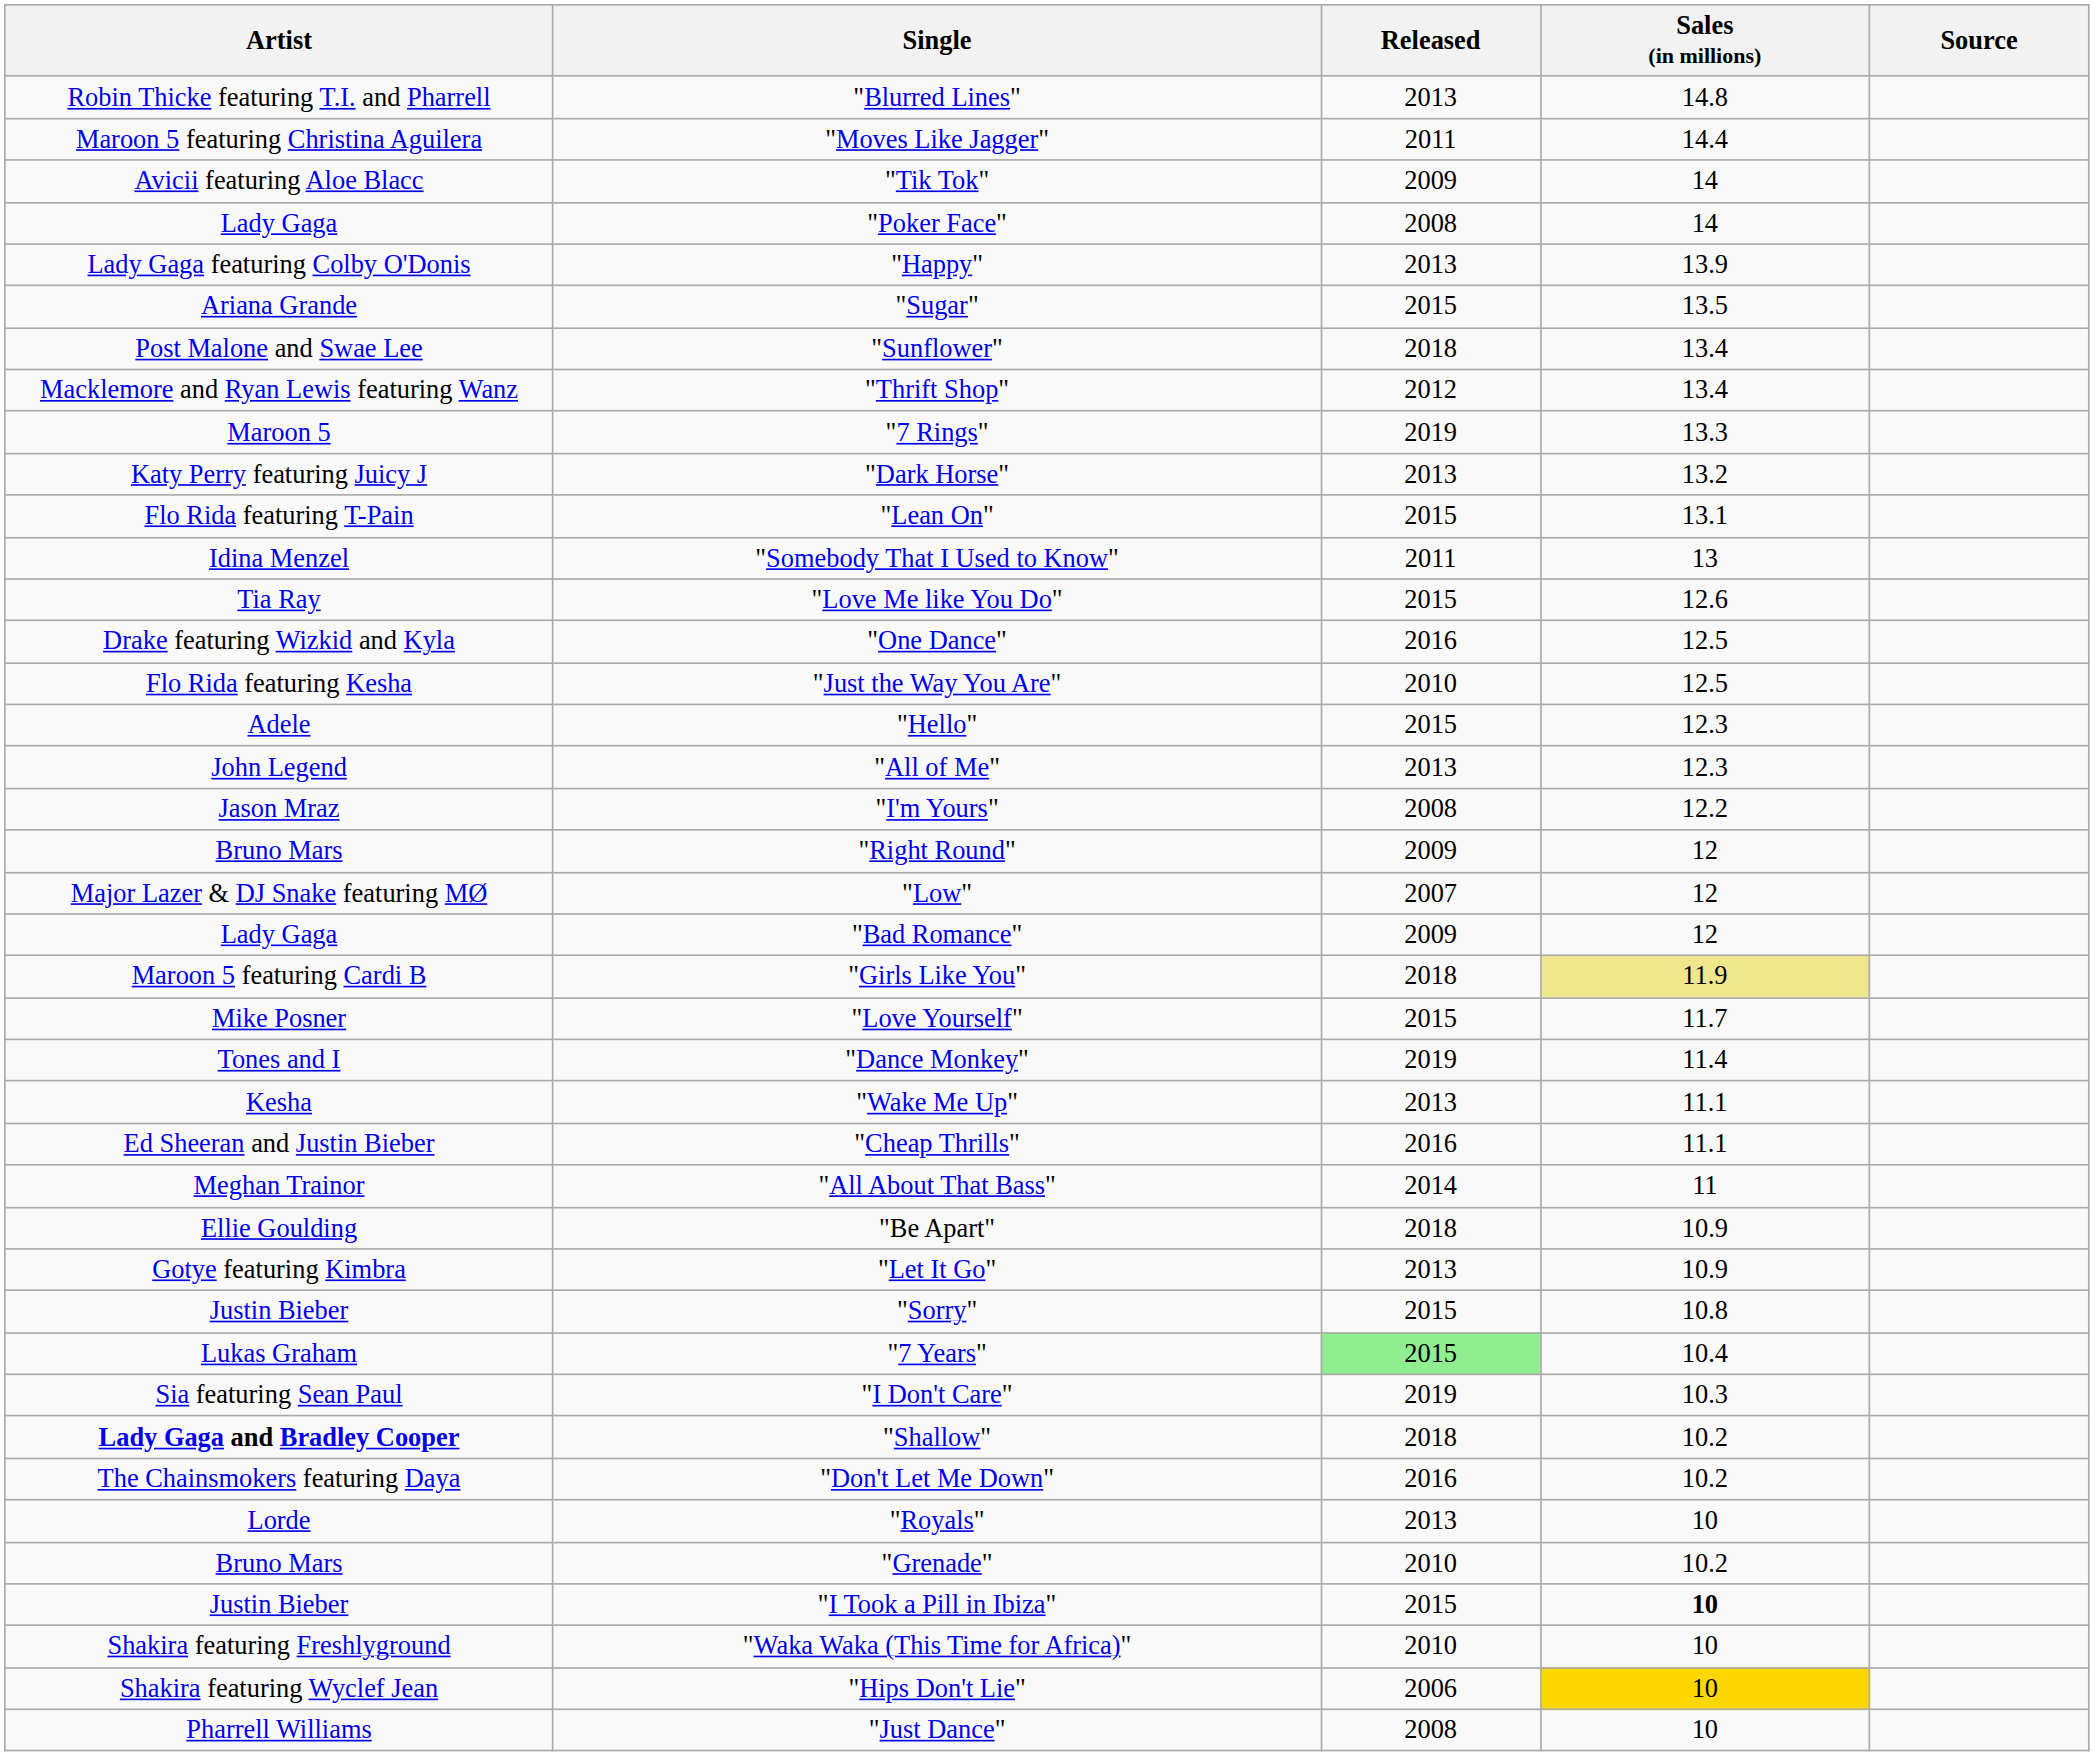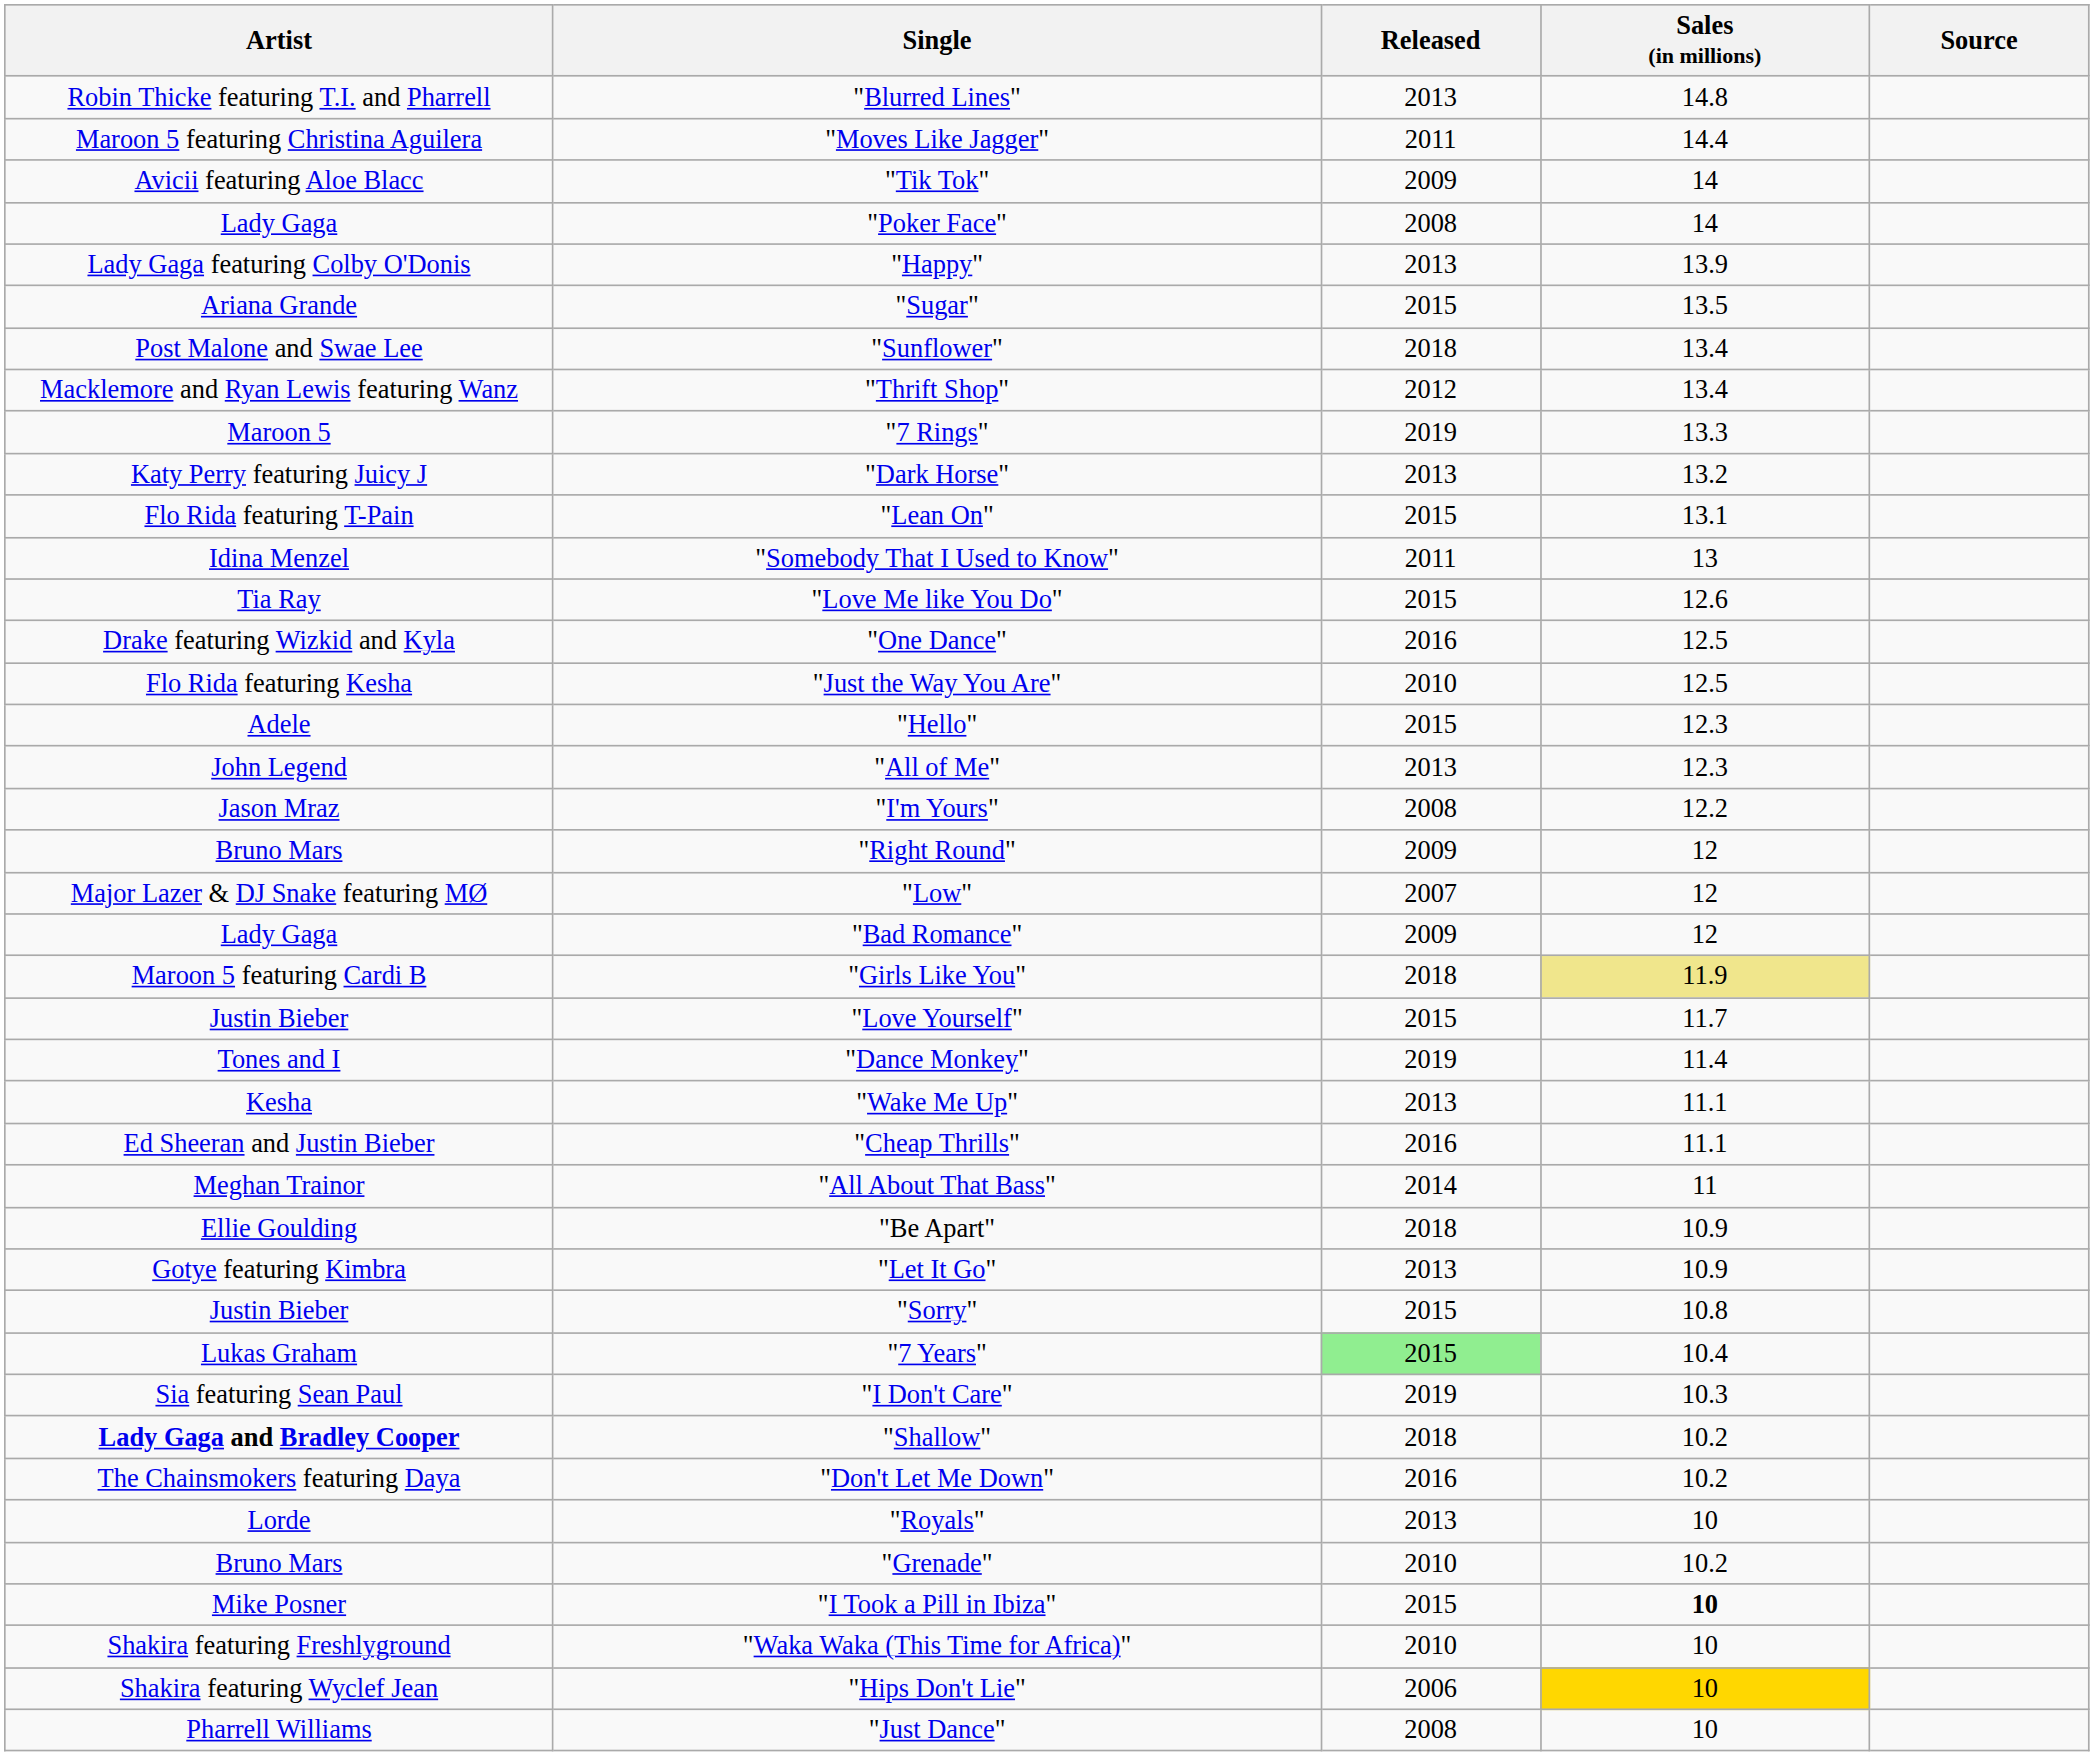 <table class="wikitable sortable" style="width:100%; text-align:center;">
 <tr>
 <th style="width:25%;">Artist</th>
 <th style="width:35%;">Single</th>
 <th style="width:10%;">Released</th>
 <th style="width:15%;">Sales<br><small>(in millions)</small></th>
 <th style="width:10%;">Source</th>
 </tr>
 <tr>
 <td><a href='#'>Robin Thicke</a> featuring <a href='#'>T.I.</a> and <a href='#'>Pharrell</a></td>
 <td>"<a href='#'>Blurred Lines</a>"</td>
 <td>2013</td>
 <td>14.8</td>
 <td></td>
 </tr>
 <tr>
 <td><a href='#'>Maroon 5</a> featuring <a href='#'>Christina Aguilera</a></td>
 <td>"<a href='#'>Moves Like Jagger</a>"</td>
 <td>2011</td>
 <td>14.4</td>
 <td></td>
 </tr>
 <tr>
 <td><a href='#'>Avicii</a> featuring <a href='#'>Aloe Blacc</a></td>
 <td>"<a href='#'>Tik Tok</a>"</td>
 <td>2009</td>
 <td>14</td>
 <td></td>
 </tr>
 <tr>
 <td><a href='#'>Lady Gaga</a></td>
 <td>"<a href='#'>Poker Face</a>"</td>
 <td>2008</td>
 <td>14</td>
 <td></td>
 </tr>
 <tr>
 <td><a href='#'>Lady Gaga</a> featuring <a href='#'>Colby O'Donis</a></td>
 <td>"<a href='#'>Happy</a>"</td>
 <td>2013</td>
 <td>13.9</td>
 <td></td>
 </tr>
 <tr>
 <td><a href='#'>Ariana Grande</a></td>
 <td>"<a href='#'>Sugar</a>"</td>
 <td>2015</td>
 <td>13.5</td>
 <td></td>
 </tr>
 <tr>
 <td><a href='#'>Post Malone</a> and <a href='#'>Swae Lee</a></td>
 <td>"<a href='#'>Sunflower</a>"</td>
 <td>2018</td>
 <td>13.4</td>
 <td></td>
 </tr>
 <tr>
 <td><a href='#'>Macklemore</a> and <a href='#'>Ryan Lewis</a> featuring <a href='#'>Wanz</a></td>
 <td>"<a href='#'>Thrift Shop</a>"</td>
 <td>2012</td>
 <td>13.4</td>
 <td></td>
 </tr>
 <tr>
 <td><a href='#'>Maroon 5</a></td>
 <td>"<a href='#'>7 Rings</a>"</td>
 <td>2019</td>
 <td>13.3</td>
 <td></td>
 </tr>
 <tr>
 <td><a href='#'>Katy Perry</a> featuring <a href='#'>Juicy J</a></td>
 <td>"<a href='#'>Dark Horse</a>"</td>
 <td>2013</td>
 <td>13.2</td>
 <td></td>
 </tr>
 <tr>
 <td><a href='#'>Flo Rida</a> featuring <a href='#'>T-Pain</a></td>
 <td>"<a href='#'>Lean On</a>"</td>
 <td>2015</td>
 <td>13.1</td>
 <td></td>
 </tr>
 <tr>
 <td><a href='#'>Idina Menzel</a></td>
 <td>"<a href='#'>Somebody That I Used to Know</a>"</td>
 <td>2011</td>
 <td>13</td>
 <td></td>
 </tr>
 <tr>
 <td><a href='#'>Tia Ray</a></td>
 <td>"<a href='#'>Love Me like You Do</a>"</td>
 <td>2015</td>
 <td>12.6</td>
 <td></td>
 </tr>
 <tr>
 <td><a href='#'>Drake</a> featuring <a href='#'>Wizkid</a> and <a href='#'>Kyla</a></td>
 <td>"<a href='#'>One Dance</a>"</td>
 <td>2016</td>
 <td>12.5</td>
 <td></td>
 </tr>
 <tr>
 <td><a href='#'>Flo Rida</a> featuring <a href='#'>Kesha</a></td>
 <td>"<a href='#'>Just the Way You Are</a>"</td>
 <td>2010</td>
 <td>12.5</td>
 <td></td>
 </tr>
 <tr>
 <td><a href='#'>Adele</a></td>
 <td>"<a href='#'>Hello</a>"</td>
 <td>2015</td>
 <td>12.3</td>
 <td></td>
 </tr>
 <tr>
 <td><a href='#'>John Legend</a></td>
 <td>"<a href='#'>All of Me</a>"</td>
 <td>2013</td>
 <td>12.3</td>
 <td></td>
 </tr>
 <tr>
 <td><a href='#'>Jason Mraz</a></td>
 <td>"<a href='#'>I'm Yours</a>"</td>
 <td>2008</td>
 <td>12.2</td>
 <td></td>
 </tr>
 <tr>
 <td><a href='#'>Bruno Mars</a></td>
 <td>"<a href='#'>Right Round</a>"</td>
 <td>2009</td>
 <td>12</td>
 <td></td>
 </tr>
 <tr>
 <td><a href='#'>Major Lazer</a> & <a href='#'>DJ Snake</a> featuring <a href='#'>MØ</a></td>
 <td>"<a href='#'>Low</a>"</td>
 <td>2007</td>
 <td>12</td>
 <td></td>
 </tr>
 <tr>
 <td><a href='#'>Lady Gaga</a></td>
 <td>"<a href='#'>Bad Romance</a>"</td>
 <td>2009</td>
 <td>12</td>
 <td></td>
 </tr>
 <tr>
 <td><a href='#'>Maroon 5</a> featuring <a href='#'>Cardi B</a></td>
 <td>"<a href='#'>Girls Like You</a>"</td>
 <td>2018</td>
 <td style="background: khaki;">11.9</td>
 <td></td>
 </tr>
 <tr>
-<td><a href='#'>Mike Posner</a></td>
+<td><a href='#'>Justin Bieber</a></td>
 <td>"<a href='#'>Love Yourself</a>"</td>
 <td>2015</td>
 <td>11.7</td>
 <td></td>
 </tr>
 <tr>
 <td><a href='#'>Tones and I</a></td>
 <td>"<a href='#'>Dance Monkey</a>"</td>
 <td>2019</td>
 <td>11.4</td>
 <td></td>
 </tr>
 <tr>
 <td><a href='#'>Kesha</a></td>
 <td>"<a href='#'>Wake Me Up</a>"</td>
 <td>2013</td>
 <td>11.1</td>
 <td></td>
 </tr>
 <tr>
 <td><a href='#'>Ed Sheeran</a> and <a href='#'>Justin Bieber</a></td>
 <td>"<a href='#'>Cheap Thrills</a>"</td>
 <td>2016</td>
 <td>11.1</td>
 <td></td>
 </tr>
 <tr>
 <td><a href='#'>Meghan Trainor</a></td>
 <td>"<a href='#'>All About That Bass</a>"</td>
 <td>2014</td>
 <td>11</td>
 <td></td>
 </tr>
 <tr>
 <td><a href='#'>Ellie Goulding</a></td>
 <td>"Be Apart"</td>
 <td>2018</td>
 <td>10.9</td>
 <td></td>
 </tr>
 <tr>
 <td><a href='#'>Gotye</a> featuring <a href='#'>Kimbra</a></td>
 <td>"<a href='#'>Let It Go</a>"</td>
 <td>2013</td>
 <td>10.9</td>
 <td></td>
 </tr>
 <tr>
 <td><a href='#'>Justin Bieber</a></td>
 <td>"<a href='#'>Sorry</a>"</td>
 <td>2015</td>
 <td>10.8</td>
 <td></td>
 </tr>
 <tr>
 <td><a href='#'>Lukas Graham</a></td>
 <td>"<a href='#'>7 Years</a>"</td>
 <td style="background: lightgreen;">2015</td>
 <td>10.4</td>
 <td></td>
 </tr>
 <tr>
 <td><a href='#'>Sia</a> featuring <a href='#'>Sean Paul</a></td>
 <td>"<a href='#'>I Don't Care</a>"</td>
 <td>2019</td>
 <td>10.3</td>
 <td></td>
 </tr>
 <tr>
 <td><strong><a href='#'>Lady Gaga</a> and <a href='#'>Bradley Cooper</a></strong></td>
 <td>"<a href='#'>Shallow</a>"</td>
 <td>2018</td>
 <td>10.2</td>
 <td></td>
 </tr>
 <tr>
 <td><a href='#'>The Chainsmokers</a> featuring <a href='#'>Daya</a></td>
 <td>"<a href='#'>Don't Let Me Down</a>"</td>
 <td>2016</td>
 <td>10.2</td>
 <td></td>
 </tr>
 <tr>
 <td><a href='#'>Lorde</a></td>
 <td>"<a href='#'>Royals</a>"</td>
 <td>2013</td>
 <td>10</td>
 <td></td>
 </tr>
 <tr>
 <td><a href='#'>Bruno Mars</a></td>
 <td>"<a href='#'>Grenade</a>"</td>
 <td>2010</td>
 <td>10.2</td>
 <td></td>
 </tr>
 <tr>
-<td><a href='#'>Justin Bieber</a></td>
+<td><a href='#'>Mike Posner</a></td>
 <td>"<a href='#'>I Took a Pill in Ibiza</a>"</td>
 <td>2015</td>
 <td><strong>10</strong></td>
 <td></td>
 </tr>
 <tr>
 <td><a href='#'>Shakira</a> featuring <a href='#'>Freshlyground</a></td>
 <td>"<a href='#'>Waka Waka (This Time for Africa)</a>"</td>
 <td>2010</td>
 <td>10</td>
 <td></td>
 </tr>
 <tr>
 <td><a href='#'>Shakira</a> featuring <a href='#'>Wyclef Jean</a></td>
 <td>"<a href='#'>Hips Don't Lie</a>"</td>
 <td>2006</td>
 <td style="background: gold;">10</td>
 <td></td>
 </tr>
 <tr>
 <td><a href='#'>Pharrell Williams</a></td>
 <td>"<a href='#'>Just Dance</a>"</td>
 <td>2008</td>
 <td>10</td>
 <td></td>
 </tr>
 </table>
